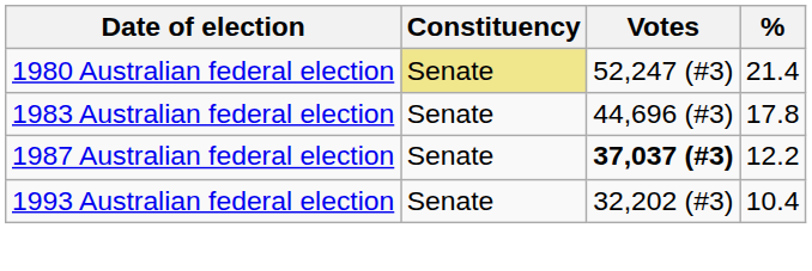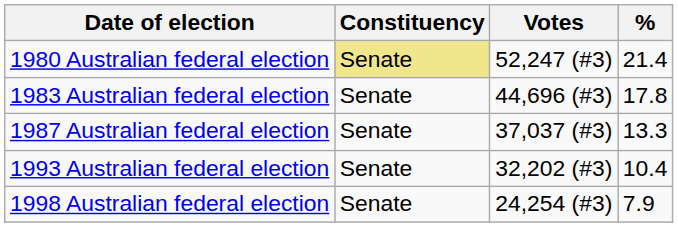 <table class="wikitable">
 <tr>
 <th>Date of election</th>
 <th>Constituency</th>
 <th>Votes</th>
 <th>%</th>
 </tr>
 <tr>
 <td><a href='#'>1980 Australian federal election</a></td>
 <td style="background: khaki;">Senate</td>
 <td>52,247 (#3)</td>
 <td>21.4</td>
 </tr>
 <tr>
 <td><a href='#'>1983 Australian federal election</a></td>
 <td>Senate</td>
 <td>44,696 (#3)</td>
 <td>17.8</td>
 </tr>
 <tr>
 <td><a href='#'>1987 Australian federal election</a></td>
 <td>Senate</td>
-<td><strong>37,037 (#3)</strong></td>
-<td>12.2</td>
+<td>37,037 (#3)</td>
+<td>13.3</td>
 </tr>
 <tr>
 <td><a href='#'>1993 Australian federal election</a></td>
 <td>Senate</td>
 <td>32,202 (#3)</td>
 <td>10.4</td>
 </tr>
+<tr>
+<td><a href='#'>1998 Australian federal election</a></td>
+<td>Senate</td>
+<td>24,254 (#3)</td>
+<td>7.9</td>
+</tr>
 </table>
